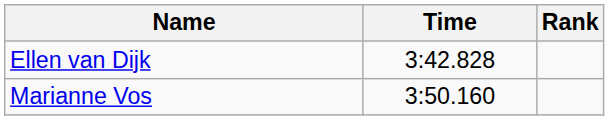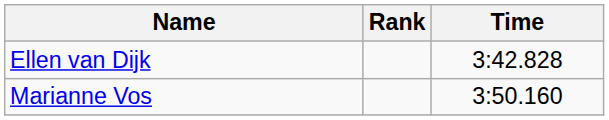 <table class="wikitable" style="text-align:center;">
 <tr>
 <th style="width:15em">Name</th>
+<th>Rank</th>
 <th style="width:7em">Time</th>
-<th>Rank</th>
 </tr>
 <tr>
 <td align=left><a href='#'>Ellen van Dijk</a></td>
+<td></td>
 <td>3:42.828</td>
-<td></td>
 </tr>
 <tr>
 <td align=left><a href='#'>Marianne Vos</a></td>
+<td></td>
 <td>3:50.160</td>
-<td></td>
 </tr>
 </table>
